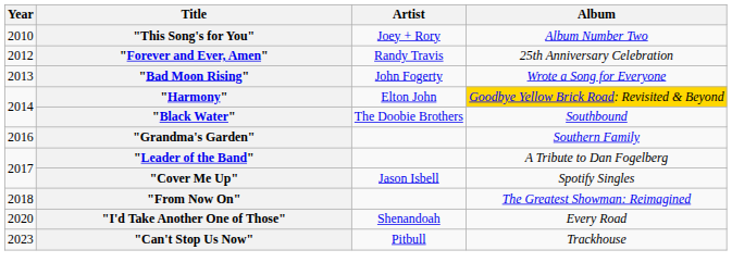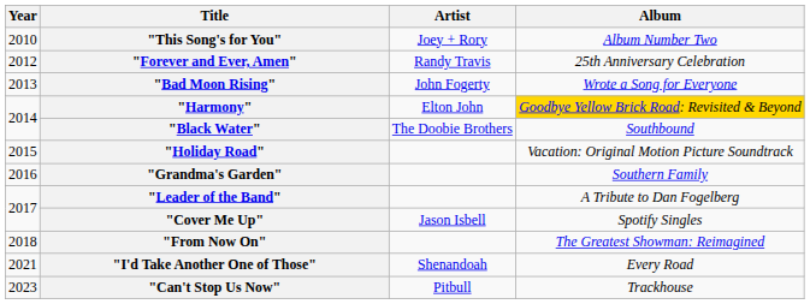 <table class="wikitable plainrowheaders" style="text-align:center;">
 <tr>
 <th>Year</th>
 <th style="width:24em;">Title</th>
 <th>Artist</th>
 <th>Album</th>
 </tr>
 <tr>
 <td>2010</td>
 <th scope="row">"This Song's for You"</th>
 <td><a href='#'>Joey + Rory</a></td>
 <td><em><a href='#'>Album Number Two</a></em></td>
 </tr>
 <tr>
 <td>2012</td>
 <th scope="row">"<a href='#'>Forever and Ever, Amen</a>"</th>
 <td><a href='#'>Randy Travis</a></td>
 <td><em>25th Anniversary Celebration</em></td>
 </tr>
 <tr>
 <td>2013</td>
 <th scope="row">"<a href='#'>Bad Moon Rising</a>"</th>
 <td><a href='#'>John Fogerty</a></td>
 <td><em><a href='#'>Wrote a Song for Everyone</a></em></td>
 </tr>
 <tr>
 <td rowspan="2">2014</td>
 <th scope="row">"<a href='#'>Harmony</a>"</th>
 <td><a href='#'>Elton John</a></td>
 <td style="background: gold;"><em><a href='#'>Goodbye Yellow Brick Road</a>: Revisited & Beyond</em></td>
 </tr>
 <tr>
 <th scope="row">"<a href='#'>Black Water</a>"</th>
 <td><a href='#'>The Doobie Brothers</a></td>
 <td><em><a href='#'>Southbound</a></em></td>
 </tr>
 <tr>
+<td>2015</td>
+<th scope="row">"<a href='#'>Holiday Road</a>"</th>
+<td></td>
+<td><em>Vacation: Original Motion Picture Soundtrack</em></td>
+</tr>
+<tr>
 <td>2016</td>
 <th scope="row">"Grandma's Garden"</th>
 <td></td>
 <td><em><a href='#'>Southern Family</a></em></td>
 </tr>
 <tr>
 <td rowspan="2">2017</td>
 <th scope="row">"<a href='#'>Leader of the Band</a>"</th>
 <td></td>
 <td><em>A Tribute to Dan Fogelberg</em></td>
 </tr>
 <tr>
 <th scope="row">"Cover Me Up"</th>
 <td><a href='#'>Jason Isbell</a></td>
 <td><em>Spotify Singles</em></td>
 </tr>
 <tr>
 <td>2018</td>
 <th scope="row">"From Now On"</th>
 <td></td>
 <td><em><a href='#'>The Greatest Showman: Reimagined</a></em></td>
 </tr>
 <tr>
-<td>2020</td>
+<td>2021</td>
 <th scope="row">"I'd Take Another One of Those"</th>
 <td><a href='#'>Shenandoah</a></td>
 <td><em>Every Road</em></td>
 </tr>
 <tr>
 <td>2023</td>
 <th scope="row">"Can't Stop Us Now"</th>
 <td><a href='#'>Pitbull</a></td>
 <td><em>Trackhouse</em></td>
 </tr>
 </table>
